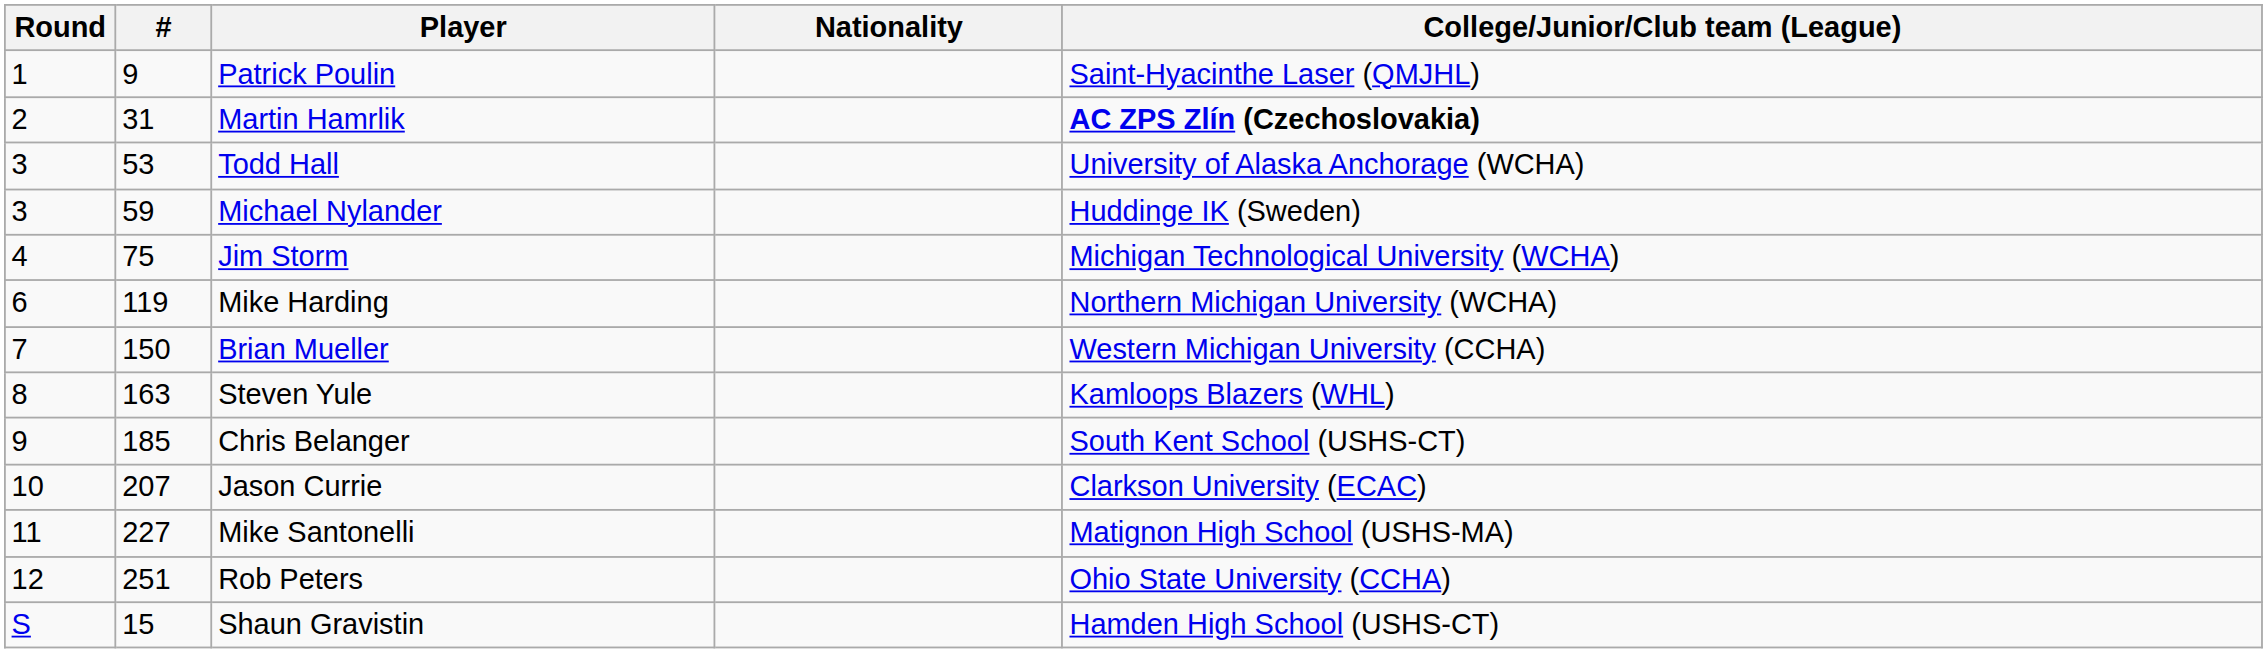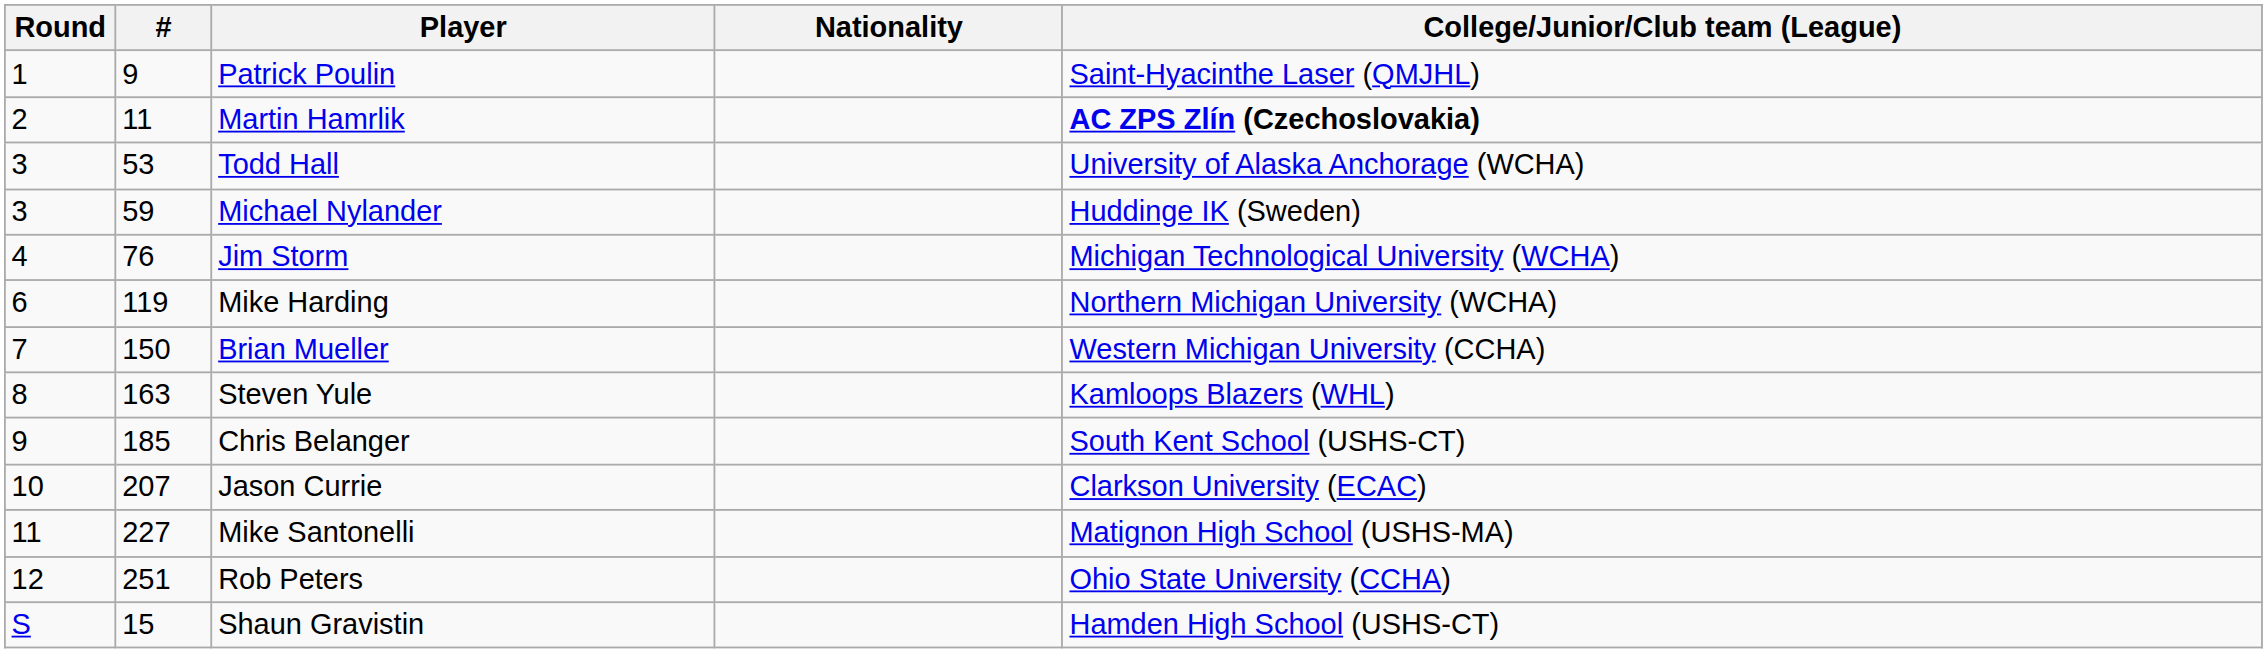 <table class="wikitable">
 <tr align="center">
 <th bgcolor="#DDDDFF" width="4.0%">Round</th>
 <th bgcolor="#DDDDFF" width="4.0%">#</th>
 <th bgcolor="#DDDDFF" width="21.0%">Player</th>
 <th bgcolor="#DDDDFF" width="14.5%">Nationality</th>
 <th bgcolor="#DDDDFF" width="50.0%">College/Junior/Club team (League)</th>
 </tr>
 <tr>
 <td>1</td>
 <td>9</td>
 <td><a href='#'>Patrick Poulin</a></td>
 <td></td>
 <td><a href='#'>Saint-Hyacinthe Laser</a> (<a href='#'>QMJHL</a>)</td>
 </tr>
 <tr>
 <td>2</td>
-<td>31</td>
+<td>11</td>
 <td><a href='#'>Martin Hamrlik</a></td>
 <td></td>
 <td><strong><a href='#'>AC ZPS Zlín</a> (Czechoslovakia)</strong></td>
 </tr>
 <tr>
 <td>3</td>
 <td>53</td>
 <td><a href='#'>Todd Hall</a></td>
 <td></td>
 <td><a href='#'>University of Alaska Anchorage</a> (WCHA)</td>
 </tr>
 <tr>
 <td>3</td>
 <td>59</td>
 <td><a href='#'>Michael Nylander</a></td>
 <td></td>
 <td><a href='#'>Huddinge IK</a> (Sweden)</td>
 </tr>
 <tr>
 <td>4</td>
-<td>75</td>
+<td>76</td>
 <td><a href='#'>Jim Storm</a></td>
 <td></td>
 <td><a href='#'>Michigan Technological University</a> (<a href='#'>WCHA</a>)</td>
 </tr>
 <tr>
 <td>6</td>
 <td>119</td>
 <td>Mike Harding</td>
 <td></td>
 <td><a href='#'>Northern Michigan University</a> (WCHA)</td>
 </tr>
 <tr>
 <td>7</td>
 <td>150</td>
 <td><a href='#'>Brian Mueller</a></td>
 <td></td>
 <td><a href='#'>Western Michigan University</a> (CCHA)</td>
 </tr>
 <tr>
 <td>8</td>
 <td>163</td>
 <td>Steven Yule</td>
 <td></td>
 <td><a href='#'>Kamloops Blazers</a> (<a href='#'>WHL</a>)</td>
 </tr>
 <tr>
 <td>9</td>
 <td>185</td>
 <td>Chris Belanger</td>
 <td></td>
 <td><a href='#'>South Kent School</a> (USHS-CT)</td>
 </tr>
 <tr>
 <td>10</td>
 <td>207</td>
 <td>Jason Currie</td>
 <td></td>
 <td><a href='#'>Clarkson University</a> (<a href='#'>ECAC</a>)</td>
 </tr>
 <tr>
 <td>11</td>
 <td>227</td>
 <td>Mike Santonelli</td>
 <td></td>
 <td><a href='#'>Matignon High School</a> (USHS-MA)</td>
 </tr>
 <tr>
 <td>12</td>
 <td>251</td>
 <td>Rob Peters</td>
 <td></td>
 <td><a href='#'>Ohio State University</a> (<a href='#'>CCHA</a>)</td>
 </tr>
 <tr>
 <td><a href='#'>S</a></td>
 <td>15</td>
 <td>Shaun Gravistin</td>
 <td></td>
 <td><a href='#'>Hamden High School</a> (USHS-CT)</td>
 </tr>
 </table>
